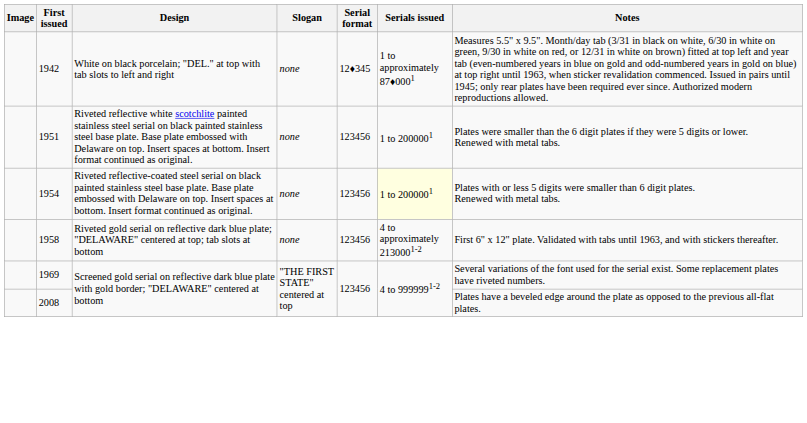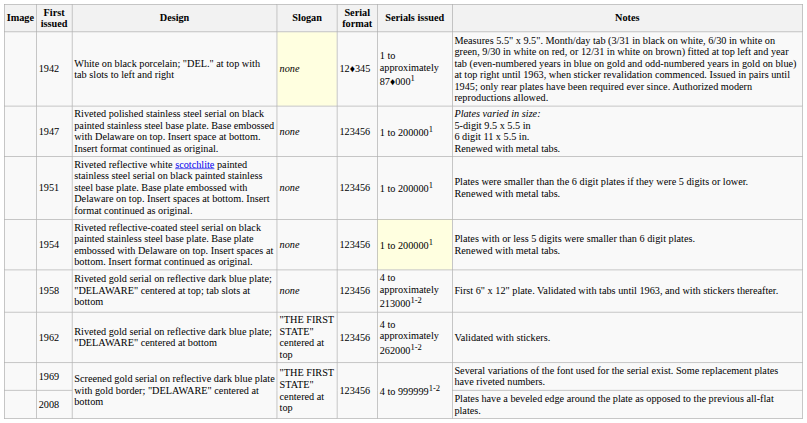 <table class="wikitable">
 <tr>
 <th>Image</th>
 <th>First issued</th>
 <th>Design</th>
 <th>Slogan</th>
 <th>Serial format</th>
 <th>Serials issued</th>
 <th>Notes</th>
 </tr>
 <tr>
 <td></td>
 <td>1942</td>
 <td>White on black porcelain; "DEL." at top with tab slots to left and right</td>
-<td><em>none</em></td>
+<td style="background: lightyellow;"><em>none</em></td>
 <td>12♦345</td>
 <td>1 to approximately 87♦000<sup>1</sup></td>
 <td>Measures 5.5" x 9.5". Month/day tab (3/31 in black on white, 6/30 in white on green, 9/30 in white on red, or 12/31 in white on brown) fitted at top left and year tab (even-numbered years in blue on gold and odd-numbered years in gold on blue) at top right until 1963, when sticker revalidation commenced. Issued in pairs until 1945; only rear plates have been required ever since. Authorized modern reproductions allowed.</td>
+</tr>
+<tr>
+<td></td>
+<td>1947</td>
+<td>Riveted polished stainless steel serial on black painted stainless steel base plate. Base embossed with Delaware on top. Insert space at bottom. Insert format continued as original.</td>
+<td><em>none</em></td>
+<td>123456</td>
+<td>1 to 200000<sup>1</sup></td>
+<td><em>Plates varied in size:</em><br>5-digit 9.5 x 5.5 in<br>6 digit 11 x 5.5 in.<br>Renewed with metal tabs.</td>
 </tr>
 <tr>
 <td></td>
 <td>1951</td>
 <td>Riveted reflective white <a href='#'>scotchlite</a> painted stainless steel serial on black painted stainless steel base plate. Base plate embossed with Delaware on top. Insert spaces at bottom. Insert format continued as original.</td>
 <td><em>none</em></td>
 <td>123456</td>
 <td>1 to 200000<sup>1</sup></td>
 <td>Plates were smaller than the 6 digit plates if they were 5 digits or lower. <br>Renewed with metal tabs.</td>
 </tr>
 <tr>
 <td></td>
 <td>1954</td>
 <td>Riveted reflective-coated steel serial on black painted stainless steel base plate. Base plate embossed with Delaware on top. Insert spaces at bottom. Insert format continued as original.</td>
 <td><em>none</em></td>
 <td>123456</td>
 <td style="background: lightyellow;">1 to 200000<sup>1</sup></td>
 <td>Plates with or less 5 digits were smaller than 6 digit plates. <br>Renewed with metal tabs.</td>
 </tr>
 <tr>
 <td></td>
 <td>1958</td>
 <td>Riveted gold serial on reflective dark blue plate; "DELAWARE" centered at top; tab slots at bottom</td>
 <td><em>none</em></td>
 <td>123456</td>
 <td>4 to approximately 213000<sup>1-2</sup></td>
 <td>First 6" x 12" plate. Validated with tabs until 1963, and with stickers thereafter.</td>
 </tr>
 <tr>
 <td></td>
+<td>1962</td>
+<td>Riveted gold serial on reflective dark blue plate; "DELAWARE" centered at bottom</td>
+<td>"THE FIRST STATE" centered at top</td>
+<td>123456</td>
+<td>4 to approximately 262000<sup>1-2</sup></td>
+<td>Validated with stickers.</td>
+</tr>
+<tr>
+<td></td>
 <td>1969</td>
 <td rowspan="2">Screened gold serial on reflective dark blue plate with gold border; "DELAWARE" centered at bottom</td>
 <td rowspan="2">"THE FIRST STATE" centered at top</td>
 <td rowspan="2">123456</td>
 <td rowspan="2">4 to 999999<sup>1-2</sup></td>
 <td>Several variations of the font used for the serial exist. Some replacement plates have riveted numbers.</td>
 </tr>
 <tr>
 <td></td>
 <td>2008</td>
 <td>Plates have a beveled edge around the plate as opposed to the previous all-flat plates.</td>
 </tr>
 </table>
